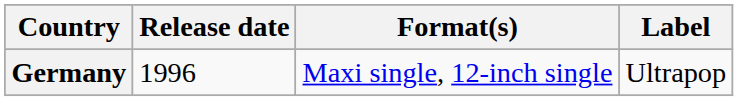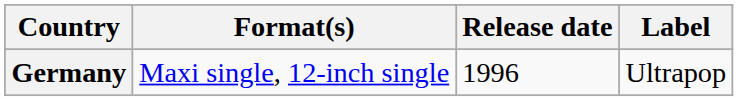 <table class="wikitable plainrowheaders">
 <tr>
 <th scope="col">Country</th>
+<th scope="col">Format(s)</th>
 <th scope="col">Release date</th>
-<th scope="col">Format(s)</th>
 <th scope="col">Label</th>
 </tr>
 <tr>
 <th scope="row">Germany</th>
+<td><a href='#'>Maxi single</a>, <a href='#'>12-inch single</a></td>
 <td>1996</td>
-<td><a href='#'>Maxi single</a>, <a href='#'>12-inch single</a></td>
 <td>Ultrapop</td>
 </tr>
 </table>
